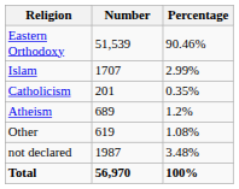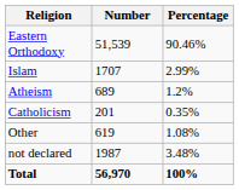 <table class="wikitable">
 <tr>
 <th width="100px">Religion</th>
 <th width="80px">Number</th>
 <th width="80px">Percentage</th>
 </tr>
 <tr>
 <td><a href='#'>Eastern Orthodoxy</a></td>
 <td>51,539</td>
 <td>90.46%</td>
 </tr>
 <tr>
 <td><a href='#'>Islam</a></td>
 <td>1707</td>
 <td>2.99%</td>
 </tr>
 <tr>
+<td><a href='#'>Atheism</a></td>
+<td>689</td>
+<td>1.2%</td>
+</tr>
+<tr>
 <td><a href='#'>Catholicism</a></td>
 <td>201</td>
 <td>0.35%</td>
-</tr>
-<tr>
-<td><a href='#'>Atheism</a></td>
-<td>689</td>
-<td>1.2%</td>
 </tr>
 <tr>
 <td>Other</td>
 <td>619</td>
 <td>1.08%</td>
 </tr>
 <tr>
 <td>not declared</td>
 <td>1987</td>
 <td>3.48%</td>
 </tr>
 <tr>
 <td><strong>Total</strong></td>
 <td><strong>56,970</strong></td>
 <td><strong>100%</strong></td>
 </tr>
 </table>
